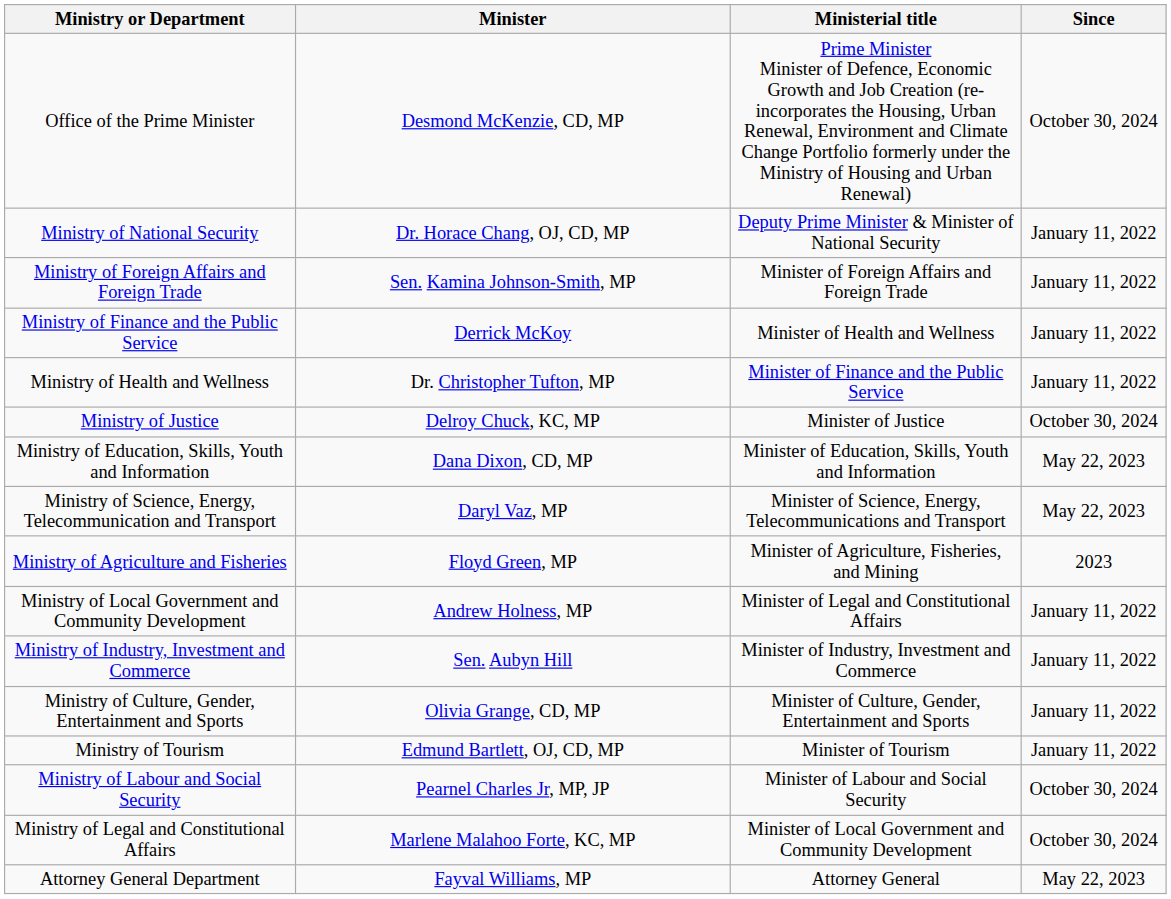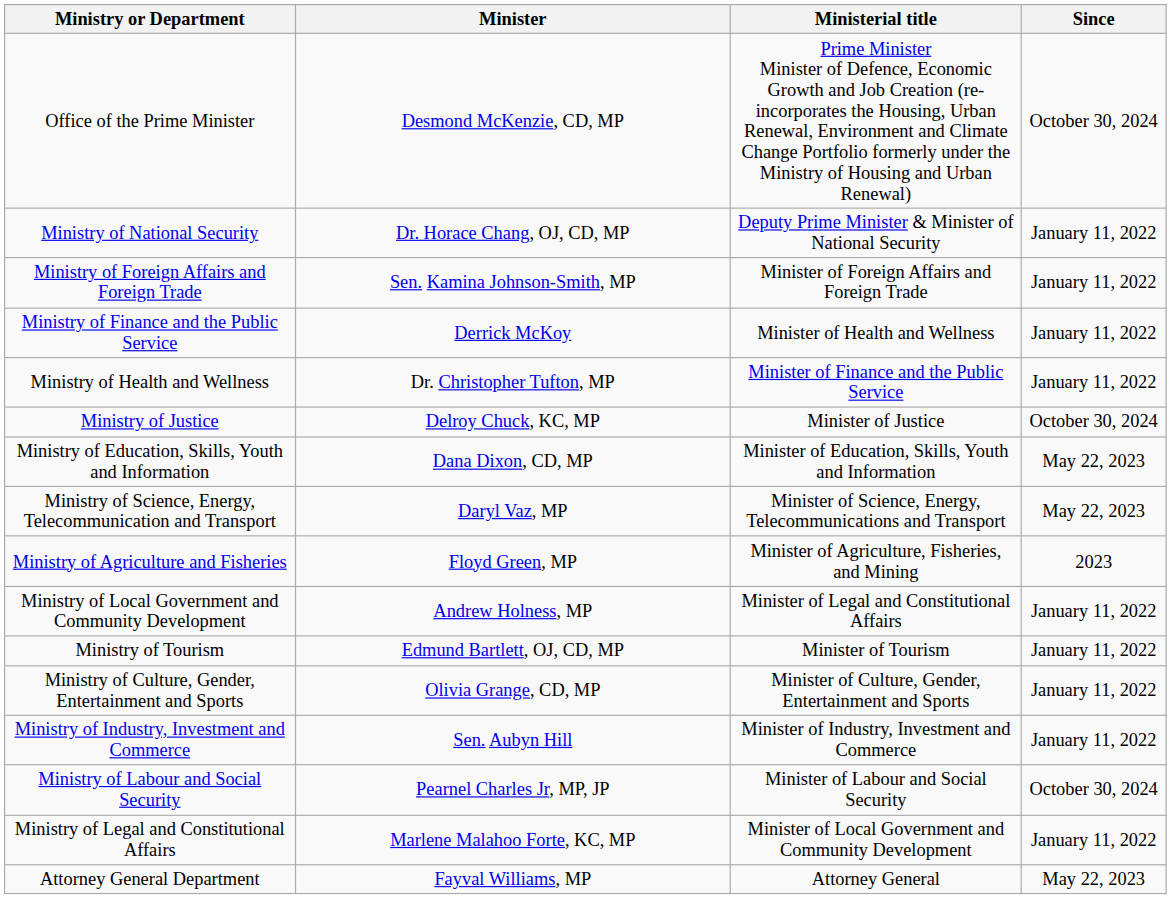 <table class="wikitable sortable"  style="width:80%; text-align:center;">
 <tr>
 <th style="width:20%;"><strong>Ministry or Department</strong></th>
 <th style="width:30%;"><strong>Minister</strong></th>
 <th style="width:20%;"><strong>Ministerial title</strong></th>
 <th style="width:10%;"><strong>Since</strong></th>
 </tr>
 <tr>
 <td>Office of the Prime Minister</td>
 <td><a href='#'>Desmond McKenzie</a>, CD, MP</td>
 <td><a href='#'>Prime Minister</a><br>Minister of Defence, Economic Growth and Job Creation (re-incorporates the Housing, Urban Renewal, Environment and Climate Change Portfolio formerly under the Ministry of Housing and Urban Renewal)</td>
 <td>October 30, 2024</td>
 </tr>
 <tr>
 <td><a href='#'>Ministry of National Security</a></td>
 <td><a href='#'>Dr. Horace Chang</a>, OJ, CD, MP</td>
 <td><a href='#'>Deputy Prime Minister</a> & Minister of National Security</td>
 <td>January 11, 2022</td>
 </tr>
 <tr>
 <td><a href='#'>Ministry of Foreign Affairs and Foreign Trade</a></td>
 <td><a href='#'>Sen.</a> <a href='#'>Kamina Johnson-Smith</a>, MP</td>
 <td>Minister of  Foreign Affairs and Foreign Trade</td>
 <td>January 11, 2022</td>
 </tr>
 <tr>
 <td><a href='#'>Ministry of Finance and the Public Service</a></td>
 <td><a href='#'>Derrick McKoy</a></td>
 <td>Minister of Health and Wellness</td>
 <td>January 11, 2022</td>
 </tr>
 <tr>
 <td>Ministry of Health and Wellness</td>
 <td>Dr. <a href='#'>Christopher Tufton</a>, MP</td>
 <td><a href='#'>Minister of Finance and the Public Service</a></td>
 <td>January 11, 2022</td>
 </tr>
 <tr>
 <td><a href='#'>Ministry of Justice</a></td>
 <td><a href='#'>Delroy Chuck</a>, KC, MP</td>
 <td>Minister of Justice</td>
 <td>October 30, 2024</td>
 </tr>
 <tr>
 <td>Ministry of Education, Skills, Youth and Information</td>
 <td><a href='#'>Dana Dixon</a>, CD, MP</td>
 <td>Minister of Education, Skills, Youth and Information</td>
 <td>May 22, 2023</td>
 </tr>
 <tr>
 <td>Ministry of Science, Energy, Telecommunication and Transport</td>
 <td><a href='#'>Daryl Vaz</a>, MP</td>
 <td>Minister of Science, Energy, Telecommunications and Transport</td>
 <td>May 22, 2023</td>
 </tr>
 <tr>
 <td><a href='#'>Ministry of Agriculture and Fisheries</a></td>
 <td><a href='#'>Floyd Green</a>, MP</td>
 <td>Minister of Agriculture, Fisheries, and Mining</td>
 <td>2023</td>
 </tr>
 <tr>
 <td>Ministry of Local Government and Community Development</td>
 <td><a href='#'>Andrew Holness</a>, MP</td>
 <td>Minister of Legal and Constitutional Affairs</td>
 <td>January 11, 2022</td>
 </tr>
 <tr>
-<td><a href='#'>Ministry of Industry, Investment and Commerce</a></td>
-<td><a href='#'>Sen.</a> <a href='#'>Aubyn Hill</a></td>
-<td>Minister of Industry, Investment and Commerce</td>
+<td>Ministry of Tourism</td>
+<td><a href='#'>Edmund Bartlett</a>, OJ, CD, MP</td>
+<td>Minister of Tourism</td>
 <td>January 11, 2022</td>
 </tr>
 <tr>
 <td>Ministry of Culture, Gender, Entertainment and Sports</td>
 <td><a href='#'>Olivia Grange</a>, CD, MP</td>
 <td>Minister of Culture, Gender, Entertainment and Sports</td>
 <td>January 11, 2022</td>
 </tr>
 <tr>
-<td>Ministry of Tourism</td>
-<td><a href='#'>Edmund Bartlett</a>, OJ, CD, MP</td>
-<td>Minister of Tourism</td>
+<td><a href='#'>Ministry of Industry, Investment and Commerce</a></td>
+<td><a href='#'>Sen.</a> <a href='#'>Aubyn Hill</a></td>
+<td>Minister of Industry, Investment and Commerce</td>
 <td>January 11, 2022</td>
 </tr>
 <tr>
 <td><a href='#'>Ministry of Labour and Social Security</a></td>
 <td><a href='#'>Pearnel Charles Jr</a>, MP, JP</td>
 <td>Minister of Labour and Social Security</td>
 <td>October 30, 2024</td>
 </tr>
 <tr>
 <td>Ministry of Legal and Constitutional Affairs</td>
 <td><a href='#'>Marlene Malahoo Forte</a>, KC, MP</td>
 <td>Minister of Local Government and Community Development</td>
-<td>October 30, 2024</td>
+<td>January 11, 2022</td>
 </tr>
 <tr>
 <td>Attorney General Department</td>
 <td><a href='#'>Fayval Williams</a>, MP</td>
 <td>Attorney General</td>
 <td>May 22, 2023</td>
 </tr>
 </table>
